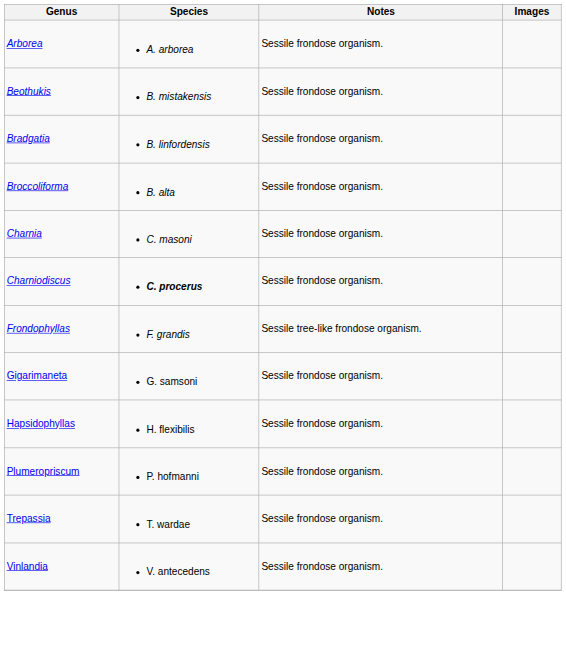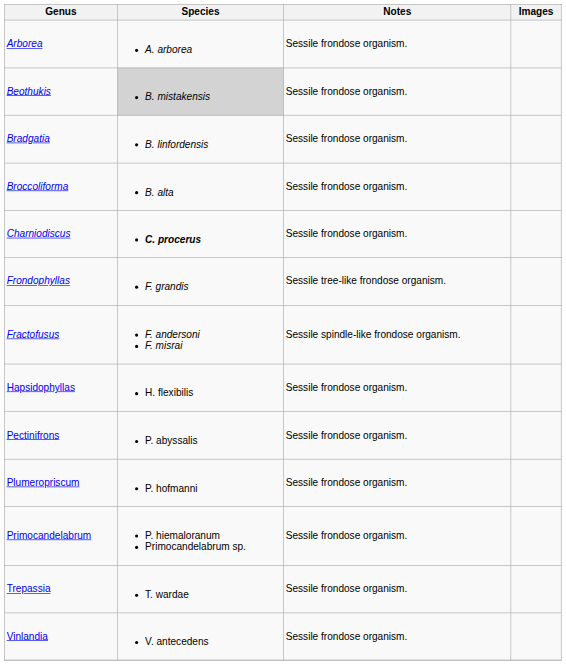 <table class="wikitable sortable" style="width:70%;">
 <tr>
 <th>Genus</th>
 <th>Species</th>
 <th>Notes</th>
 <th>Images</th>
 </tr>
 <tr>
 <td><em><a href='#'>Arborea</a></em></td>
 <td><br><ul><li><em>A. arborea</em></li></ul></td>
 <td>Sessile frondose organism.</td>
 <td></td>
 </tr>
 <tr>
 <td><em><a href='#'>Beothukis</a></em></td>
-<td><br><ul><li><em>B. mistakensis</em></li></ul></td>
+<td style="background: lightgrey;"><br><ul><li><em>B. mistakensis</em></li></ul></td>
 <td>Sessile frondose organism.</td>
 <td></td>
 </tr>
 <tr>
 <td><em><a href='#'>Bradgatia</a></em></td>
 <td><br><ul><li><em>B. linfordensis</em></li></ul></td>
 <td>Sessile frondose organism.</td>
 <td></td>
 </tr>
 <tr>
 <td><em><a href='#'>Broccoliforma</a></em></td>
 <td><br><ul><li><em>B. alta</em></li></ul></td>
 <td>Sessile frondose organism.</td>
 <td></td>
 </tr>
 <tr>
-<td><em><a href='#'>Charnia</a></em></td>
-<td><br><ul><li><em>C. masoni</em></li></ul></td>
-<td>Sessile frondose organism.</td>
-<td></td>
-</tr>
-<tr>
 <td><em><a href='#'>Charniodiscus</a></em></td>
 <td><strong><br><ul><li><em>C. procerus</em></li></ul></strong></td>
 <td>Sessile frondose organism.</td>
 <td></td>
 </tr>
 <tr>
 <td><em><a href='#'>Frondophyllas</a></em></td>
 <td><br><ul><li><em>F. grandis</em></li></ul></td>
 <td>Sessile tree-like frondose organism.</td>
 <td></td>
 </tr>
 <tr>
-<td></em><a href='#'>Gigarimaneta</a><em></td>
-<td><br><ul><li></em>G. samsoni<em></li></ul></td>
-<td>Sessile frondose organism.</td>
+<td><em><a href='#'>Fractofusus</a></em></td>
+<td><br><ul><li><em>F. andersoni</em></li><li><em>F. misrai</li></ul></td>
+<td>Sessile spindle-like frondose organism.</td>
 <td></td>
 </tr>
 <tr>
 <td></em><a href='#'>Hapsidophyllas</a><em></td>
 <td><br><ul><li></em>H. flexibilis<em></li></ul></td>
 <td>Sessile frondose organism.</td>
 <td></td>
 </tr>
 <tr>
+<td></em><a href='#'>Pectinifrons</a><em></td>
+<td><br><ul><li></em>P. abyssalis<em></li></ul></td>
+<td>Sessile frondose organism.</td>
+<td></td>
+</tr>
+<tr>
 <td></em><a href='#'>Plumeropriscum</a><em></td>
 <td><br><ul><li></em>P. hofmanni<em></li></ul></td>
+<td>Sessile frondose organism.</td>
+<td></td>
+</tr>
+<tr>
+<td></em><a href='#'>Primocandelabrum</a><em></td>
+<td><br><ul><li></em>P. hiemaloranum<em></li><li></em>Primocandelabrum sp.<em></li></ul></td>
 <td>Sessile frondose organism.</td>
 <td></td>
 </tr>
 <tr>
 <td></em><a href='#'>Trepassia</a><em></td>
 <td><br><ul><li></em>T. wardae<em></li></ul></td>
 <td>Sessile frondose organism.</td>
 <td></td>
 </tr>
 <tr>
 <td></em><a href='#'>Vinlandia</a><em></td>
 <td><br><ul><li></em>V. antecedens<em></li></ul></td>
 <td>Sessile frondose organism.</td>
 <td></td>
 </tr>
 <tr>
 </tr>
 </table>
